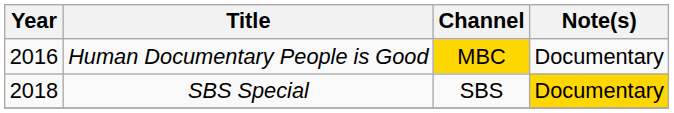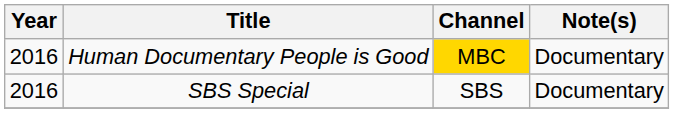 <table class="wikitable plainrowheaders" style="text-align: center;">
 <tr>
 <th scope="col">Year</th>
 <th scope="col">Title</th>
 <th scope="col">Channel</th>
 <th scope="col">Note(s)</th>
 </tr>
 <tr>
 <td>2016</td>
 <td align="left"><em>Human Documentary People is Good</em></td>
 <td style="background: gold;">MBC</td>
 <td align="left">Documentary</td>
 </tr>
 <tr>
-<td>2018</td>
+<td>2016</td>
 <td><em>SBS Special</em></td>
 <td>SBS</td>
-<td style="background: gold;">Documentary</td>
+<td>Documentary</td>
 </tr>
 <tr>
 </tr>
 </table>
